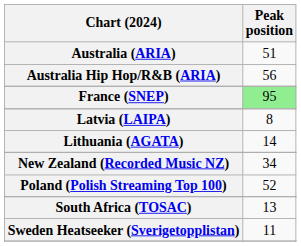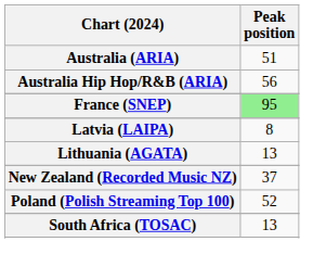 <table class="wikitable sortable plainrowheaders" style="text-align:center">
 <tr>
 <th scope="col">Chart (2024)</th>
 <th scope="col">Peak<br>position</th>
 </tr>
 <tr>
 <th scope="row">Australia (<a href='#'>ARIA</a>)</th>
 <td>51</td>
 </tr>
 <tr>
 <th scope="row">Australia Hip Hop/R&B (<a href='#'>ARIA</a>)</th>
 <td>56</td>
 </tr>
 <tr>
 </tr>
 <tr>
 <th scope="row">France (<a href='#'>SNEP</a>)</th>
 <td style="background: lightgreen;">95</td>
 </tr>
 <tr>
 </tr>
 <tr>
 </tr>
 <tr>
 <th scope="row">Latvia (<a href='#'>LAIPA</a>)</th>
 <td>8</td>
 </tr>
 <tr>
 <th scope="row">Lithuania (<a href='#'>AGATA</a>)</th>
-<td>14</td>
+<td>13</td>
 </tr>
 <tr>
 </tr>
 <tr>
 <th scope="row">New Zealand (<a href='#'>Recorded Music NZ</a>)</th>
-<td>34</td>
+<td>37</td>
 </tr>
 <tr>
 <th scope="row">Poland (<a href='#'>Polish Streaming Top 100</a>)</th>
 <td>52</td>
 </tr>
 <tr>
 </tr>
 <tr>
 </tr>
 <tr>
 <th scope="row">South Africa (<a href='#'>TOSAC</a>)</th>
 <td>13</td>
 </tr>
 <tr>
-<th scope="row">Sweden Heatseeker (<a href='#'>Sverigetopplistan</a>)</th>
-<td>11</td>
-</tr>
-<tr>
 </tr>
 <tr>
 </tr>
 <tr>
 </tr>
 <tr>
 </tr>
 <tr>
 </tr>
 </table>
